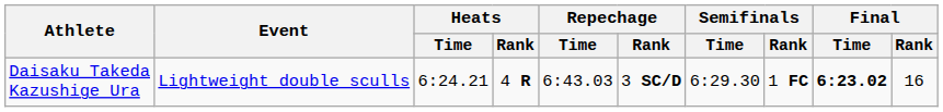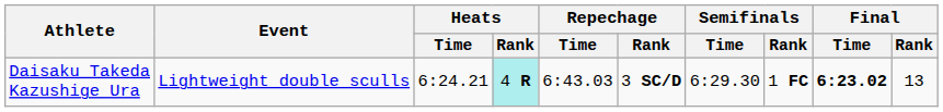 <table class="wikitable" style="font-size:90%">
 <tr>
 <th rowspan="2">Athlete</th>
 <th rowspan="2">Event</th>
 <th colspan="2">Heats</th>
 <th colspan="2">Repechage</th>
 <th colspan="2">Semifinals</th>
 <th colspan="2">Final</th>
 </tr>
 <tr style="font-size:95%">
 <th>Time</th>
 <th>Rank</th>
 <th>Time</th>
 <th>Rank</th>
 <th>Time</th>
 <th>Rank</th>
 <th>Time</th>
 <th>Rank</th>
 </tr>
 <tr align=center>
 <td align=left><a href='#'>Daisaku Takeda</a><br><a href='#'>Kazushige Ura</a></td>
 <td align=left><a href='#'>Lightweight double sculls</a></td>
 <td>6:24.21</td>
-<td>4 <strong>R</strong></td>
+<td style="background: paleturquoise;">4 <strong>R</strong></td>
 <td>6:43.03</td>
 <td>3 <strong>SC/D</strong></td>
 <td>6:29.30</td>
 <td>1 <strong>FC</strong></td>
 <td><strong>6:23.02</strong></td>
-<td>16</td>
+<td>13</td>
 </tr>
 </table>
